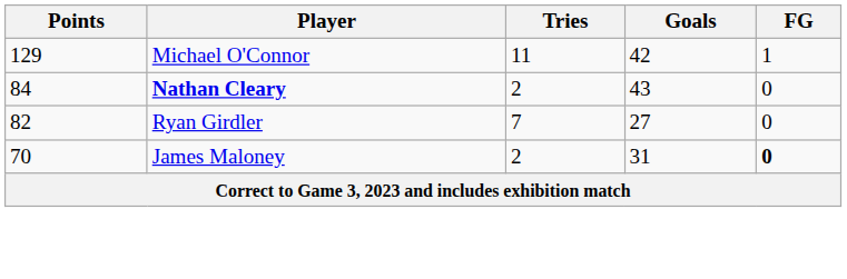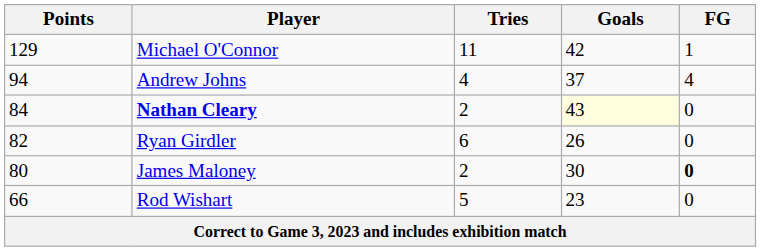 <table class="wikitable" width=50%>
 <tr>
 <th>Points</th>
 <th>Player</th>
 <th>Tries</th>
 <th>Goals</th>
 <th>FG</th>
 </tr>
 <tr>
 <td>129</td>
 <td><a href='#'>Michael O'Connor</a></td>
 <td>11</td>
 <td>42</td>
 <td>1</td>
 </tr>
 <tr>
+<td>94</td>
+<td><a href='#'>Andrew Johns</a></td>
+<td>4</td>
+<td>37</td>
+<td>4</td>
+</tr>
+<tr>
 <td>84</td>
 <td><strong><a href='#'>Nathan Cleary</a></strong></td>
 <td>2</td>
-<td>43</td>
+<td style="background: lightyellow;">43</td>
 <td>0</td>
 </tr>
 <tr>
 <td>82</td>
 <td><a href='#'>Ryan Girdler</a></td>
-<td>7</td>
-<td>27</td>
+<td>6</td>
+<td>26</td>
 <td>0</td>
 </tr>
 <tr>
-<td>70</td>
+<td>80</td>
 <td><a href='#'>James Maloney</a></td>
 <td>2</td>
-<td>31</td>
+<td>30</td>
 <td><strong>0</strong></td>
+</tr>
+<tr>
+<td>66</td>
+<td><a href='#'>Rod Wishart</a></td>
+<td>5</td>
+<td>23</td>
+<td>0</td>
 </tr>
 <tr>
 <th colspan="5"><small>Correct to Game 3, 2023 and includes exhibition match</small></th>
 </tr>
 </table>
